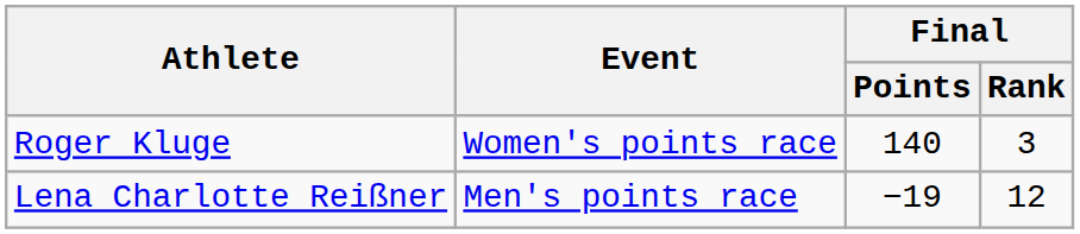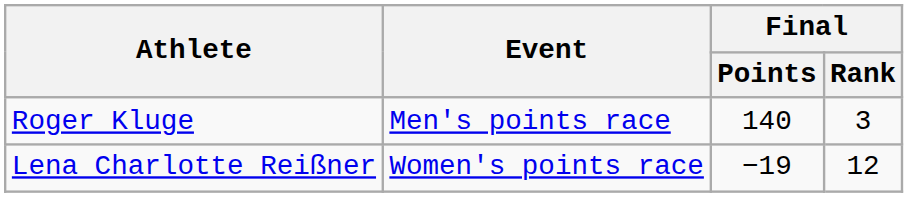 <table class="wikitable" style="font-size:90%">
 <tr>
 <th rowspan=2>Athlete</th>
 <th rowspan=2>Event</th>
 <th colspan=2>Final</th>
 </tr>
 <tr>
 <th>Points</th>
 <th>Rank</th>
 </tr>
 <tr align=center>
 <td align=left><a href='#'>Roger Kluge</a></td>
-<td align=left><a href='#'>Women's points race</a></td>
+<td align=left><a href='#'>Men's points race</a></td>
 <td>140</td>
 <td>3</td>
 </tr>
 <tr align=center>
 <td align=left><a href='#'>Lena Charlotte Reißner</a></td>
-<td align=left><a href='#'>Men's points race</a></td>
+<td align=left><a href='#'>Women's points race</a></td>
 <td>−19</td>
 <td>12</td>
 </tr>
 </table>
